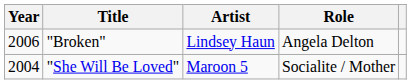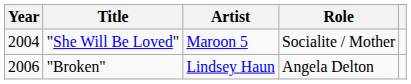 <table class="wikitable">
 <tr>
 <th>Year</th>
 <th>Title</th>
 <th>Artist</th>
 <th>Role</th>
 <th></th>
 </tr>
 <tr>
+<td>2004</td>
+<td>"<a href='#'>She Will Be Loved</a>"</td>
+<td><a href='#'>Maroon 5</a></td>
+<td>Socialite / Mother</td>
+<td></td>
+</tr>
+<tr>
 <td>2006</td>
 <td>"Broken"</td>
 <td><a href='#'>Lindsey Haun</a></td>
 <td>Angela Delton</td>
 <td></td>
 </tr>
-<tr>
-<td>2004</td>
-<td>"<a href='#'>She Will Be Loved</a>"</td>
-<td><a href='#'>Maroon 5</a></td>
-<td>Socialite / Mother</td>
-<td></td>
-</tr>
 </table>
